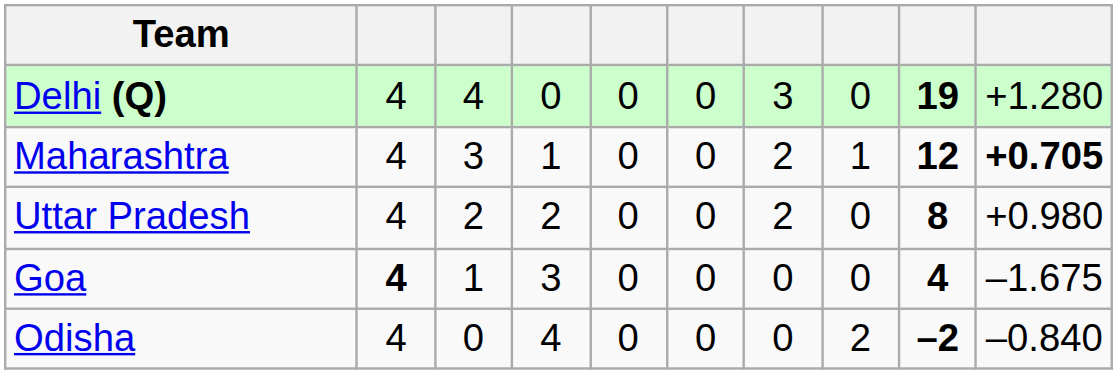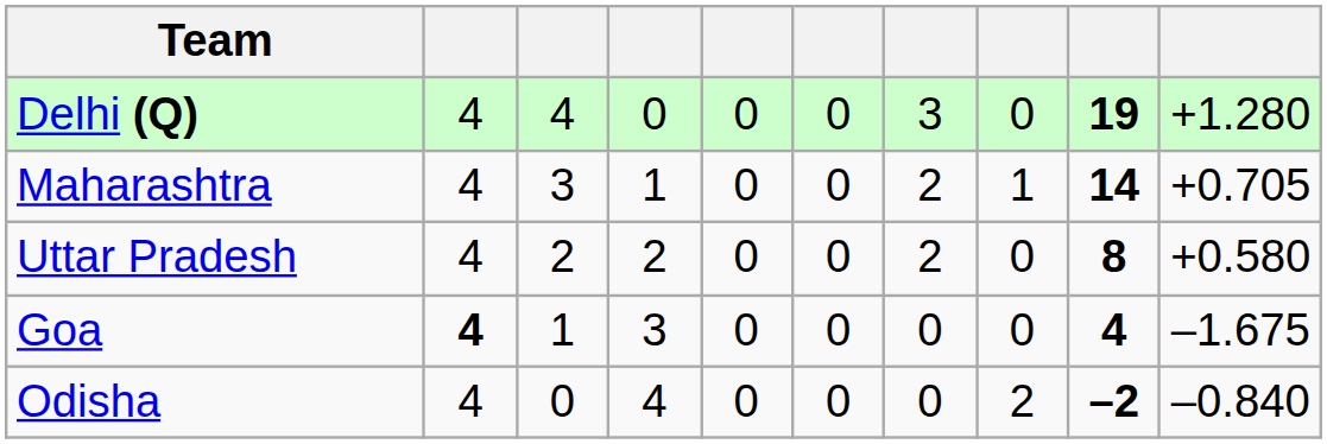 <table class="wikitable" style="text-align:center">
 <tr>
 <th style="width:140px;">Team</th>
 <th style="width:25px;"></th>
 <th style="width:25px;"></th>
 <th style="width:25px;"></th>
 <th style="width:25px;"></th>
 <th style="width:25px;"></th>
 <th style="width:25px;"></th>
 <th style="width:25px;"></th>
 <th style="width:25px;"></th>
 <th style="width:40px;"></th>
 </tr>
 <tr style="background:#cfc;">
 <td style="text-align:left"><a href='#'>Delhi</a> <strong>(Q)</strong></td>
 <td>4</td>
 <td>4</td>
 <td>0</td>
 <td>0</td>
 <td>0</td>
 <td>3</td>
 <td>0</td>
 <td><strong>19</strong></td>
 <td>+1.280</td>
 </tr>
 <tr>
 <td style="text-align:left"><a href='#'>Maharashtra</a></td>
 <td>4</td>
 <td>3</td>
 <td>1</td>
 <td>0</td>
 <td>0</td>
 <td>2</td>
 <td>1</td>
-<td><strong>12</strong></td>
-<td><strong>+0.705</strong></td>
+<td><strong>14</strong></td>
+<td>+0.705</td>
 </tr>
 <tr>
 <td style="text-align:left"><a href='#'>Uttar Pradesh</a></td>
 <td>4</td>
 <td>2</td>
 <td>2</td>
 <td>0</td>
 <td>0</td>
 <td>2</td>
 <td>0</td>
 <td><strong>8</strong></td>
-<td>+0.980</td>
+<td>+0.580</td>
 </tr>
 <tr>
 <td style="text-align:left"><a href='#'>Goa</a></td>
 <td><strong>4</strong></td>
 <td>1</td>
 <td>3</td>
 <td>0</td>
 <td>0</td>
 <td>0</td>
 <td>0</td>
 <td><strong>4</strong></td>
 <td>–1.675</td>
 </tr>
 <tr>
 <td style="text-align:left"><a href='#'>Odisha</a></td>
 <td>4</td>
 <td>0</td>
 <td>4</td>
 <td>0</td>
 <td>0</td>
 <td>0</td>
 <td>2</td>
 <td><strong>–2</strong></td>
 <td>–0.840</td>
 </tr>
 </table>
